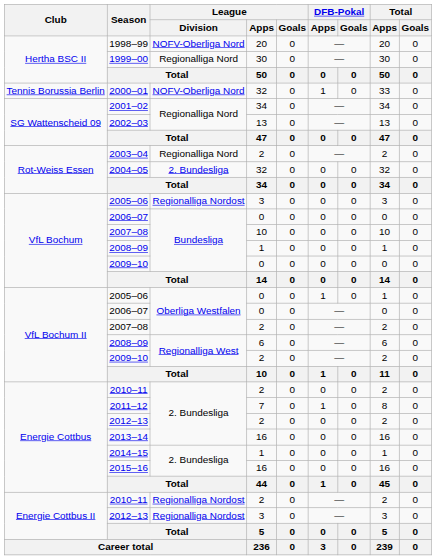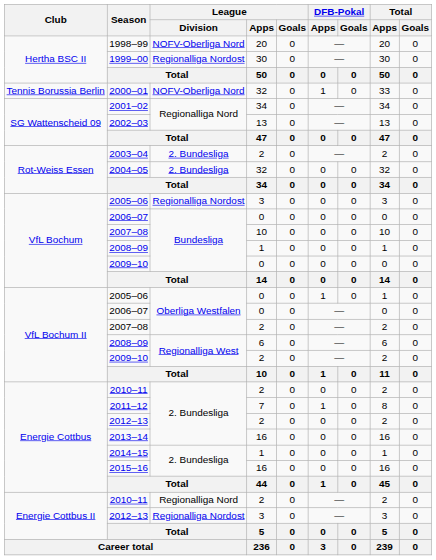 <table class="wikitable" style="text-align:center">
 <tr>
 <th rowspan="2">Club</th>
 <th rowspan="2">Season</th>
 <th colspan="3">League</th>
 <th colspan="2"><a href='#'>DFB-Pokal</a></th>
 <th colspan="2">Total</th>
 </tr>
 <tr>
 <th>Division</th>
 <th>Apps</th>
 <th>Goals</th>
 <th>Apps</th>
 <th>Goals</th>
 <th>Apps</th>
 <th>Goals</th>
 </tr>
 <tr>
 <td rowspan="3"><a href='#'>Hertha BSC II</a></td>
 <td>1998–99</td>
 <td><a href='#'>NOFV-Oberliga Nord</a></td>
 <td>20</td>
 <td>0</td>
 <td colspan="2">—</td>
 <td>20</td>
 <td>0</td>
 </tr>
 <tr>
 <td><a href='#'>1999–00</a></td>
-<td>Regionalliga Nord</td>
+<td><a href='#'>Regionalliga Nordost</a></td>
 <td>30</td>
 <td>0</td>
 <td colspan="2">—</td>
 <td>30</td>
 <td>0</td>
 </tr>
 <tr>
 <th colspan="2">Total</th>
 <th>50</th>
 <th>0</th>
 <th>0</th>
 <th>0</th>
 <th>50</th>
 <th>0</th>
 </tr>
 <tr>
 <td><a href='#'>Tennis Borussia Berlin</a></td>
 <td><a href='#'>2000–01</a></td>
 <td><a href='#'>NOFV-Oberliga Nord</a></td>
 <td>32</td>
 <td>0</td>
 <td>1</td>
 <td>0</td>
 <td>33</td>
 <td>0</td>
 </tr>
 <tr>
 <td rowspan="3"><a href='#'>SG Wattenscheid 09</a></td>
 <td><a href='#'>2001–02</a></td>
 <td rowspan="2">Regionalliga Nord</td>
 <td>34</td>
 <td>0</td>
 <td colspan="2">—</td>
 <td>34</td>
 <td>0</td>
 </tr>
 <tr>
 <td><a href='#'>2002–03</a></td>
 <td>13</td>
 <td>0</td>
 <td colspan="2">—</td>
 <td>13</td>
 <td>0</td>
 </tr>
 <tr>
 <th colspan="2">Total</th>
 <th>47</th>
 <th>0</th>
 <th>0</th>
 <th>0</th>
 <th>47</th>
 <th>0</th>
 </tr>
 <tr>
 <td rowspan="3"><a href='#'>Rot-Weiss Essen</a></td>
 <td><a href='#'>2003–04</a></td>
-<td>Regionalliga Nord</td>
+<td><a href='#'>2. Bundesliga</a></td>
 <td>2</td>
 <td>0</td>
 <td colspan="2">—</td>
 <td>2</td>
 <td>0</td>
 </tr>
 <tr>
 <td><a href='#'>2004–05</a></td>
 <td><a href='#'>2. Bundesliga</a></td>
 <td>32</td>
 <td>0</td>
 <td>0</td>
 <td>0</td>
 <td>32</td>
 <td>0</td>
 </tr>
 <tr>
 <th colspan="2">Total</th>
 <th>34</th>
 <th>0</th>
 <th>0</th>
 <th>0</th>
 <th>34</th>
 <th>0</th>
 </tr>
 <tr>
 <td rowspan="6"><a href='#'>VfL Bochum</a></td>
 <td><a href='#'>2005–06</a></td>
 <td><a href='#'>Regionalliga Nordost</a></td>
 <td>3</td>
 <td>0</td>
 <td>0</td>
 <td>0</td>
 <td>3</td>
 <td>0</td>
 </tr>
 <tr>
 <td><a href='#'>2006–07</a></td>
 <td rowspan="4"><a href='#'>Bundesliga</a></td>
 <td>0</td>
 <td>0</td>
 <td>0</td>
 <td>0</td>
 <td>0</td>
 <td>0</td>
 </tr>
 <tr>
 <td><a href='#'>2007–08</a></td>
 <td>10</td>
 <td>0</td>
 <td>0</td>
 <td>0</td>
 <td>10</td>
 <td>0</td>
 </tr>
 <tr>
 <td><a href='#'>2008–09</a></td>
 <td>1</td>
 <td>0</td>
 <td>0</td>
 <td>0</td>
 <td>1</td>
 <td>0</td>
 </tr>
 <tr>
 <td><a href='#'>2009–10</a></td>
 <td>0</td>
 <td>0</td>
 <td>0</td>
 <td>0</td>
 <td>0</td>
 <td>0</td>
 </tr>
 <tr>
 <th colspan="2">Total</th>
 <th>14</th>
 <th>0</th>
 <th>0</th>
 <th>0</th>
 <th>14</th>
 <th>0</th>
 </tr>
 <tr>
 <td rowspan="6"><a href='#'>VfL Bochum II</a></td>
 <td>2005–06</td>
 <td rowspan="3"><a href='#'>Oberliga Westfalen</a></td>
 <td>0</td>
 <td>0</td>
 <td>1</td>
 <td>0</td>
 <td>1</td>
 <td>0</td>
 </tr>
 <tr>
 <td>2006–07</td>
 <td>0</td>
 <td>0</td>
 <td colspan="2">—</td>
 <td>0</td>
 <td>0</td>
 </tr>
 <tr>
 <td>2007–08</td>
 <td>2</td>
 <td>0</td>
 <td colspan="2">—</td>
 <td>2</td>
 <td>0</td>
 </tr>
 <tr>
 <td><a href='#'>2008–09</a></td>
 <td rowspan="2"><a href='#'>Regionalliga West</a></td>
 <td>6</td>
 <td>0</td>
 <td colspan="2">—</td>
 <td>6</td>
 <td>0</td>
 </tr>
 <tr>
 <td><a href='#'>2009–10</a></td>
 <td>2</td>
 <td>0</td>
 <td colspan="2">—</td>
 <td>2</td>
 <td>0</td>
 </tr>
 <tr>
 <th colspan="2">Total</th>
 <th>10</th>
 <th>0</th>
 <th>1</th>
 <th>0</th>
 <th>11</th>
 <th>0</th>
 </tr>
 <tr>
 <td rowspan="7"><a href='#'>Energie Cottbus</a></td>
 <td><a href='#'>2010–11</a></td>
 <td rowspan="4">2. Bundesliga</td>
 <td>2</td>
 <td>0</td>
 <td>0</td>
 <td>0</td>
 <td>2</td>
 <td>0</td>
 </tr>
 <tr>
 <td><a href='#'>2011–12</a></td>
 <td>7</td>
 <td>0</td>
 <td>1</td>
 <td>0</td>
 <td>8</td>
 <td>0</td>
 </tr>
 <tr>
 <td><a href='#'>2012–13</a></td>
 <td>2</td>
 <td>0</td>
 <td>0</td>
 <td>0</td>
 <td>2</td>
 <td>0</td>
 </tr>
 <tr>
 <td><a href='#'>2013–14</a></td>
 <td>16</td>
 <td>0</td>
 <td>0</td>
 <td>0</td>
 <td>16</td>
 <td>0</td>
 </tr>
 <tr>
 <td><a href='#'>2014–15</a></td>
 <td rowspan="2">2. Bundesliga</td>
 <td>1</td>
 <td>0</td>
 <td>0</td>
 <td>0</td>
 <td>1</td>
 <td>0</td>
 </tr>
 <tr>
 <td><a href='#'>2015–16</a></td>
 <td>16</td>
 <td>0</td>
 <td>0</td>
 <td>0</td>
 <td>16</td>
 <td>0</td>
 </tr>
 <tr>
 <th colspan="2">Total</th>
 <th>44</th>
 <th>0</th>
 <th>1</th>
 <th>0</th>
 <th>45</th>
 <th>0</th>
 </tr>
 <tr>
 <td rowspan="3"><a href='#'>Energie Cottbus II</a></td>
 <td><a href='#'>2010–11</a></td>
-<td><a href='#'>Regionalliga Nordost</a></td>
+<td>Regionalliga Nord</td>
 <td>2</td>
 <td>0</td>
 <td colspan="2">—</td>
 <td>2</td>
 <td>0</td>
 </tr>
 <tr>
 <td><a href='#'>2012–13</a></td>
 <td><a href='#'>Regionalliga Nordost</a></td>
 <td>3</td>
 <td>0</td>
 <td colspan="2">—</td>
 <td>3</td>
 <td>0</td>
 </tr>
 <tr>
 <th colspan="2">Total</th>
 <th>5</th>
 <th>0</th>
 <th>0</th>
 <th>0</th>
 <th>5</th>
 <th>0</th>
 </tr>
 <tr>
 <th colspan="3">Career total</th>
 <th>236</th>
 <th>0</th>
 <th>3</th>
 <th>0</th>
 <th>239</th>
 <th>0</th>
 </tr>
 </table>
